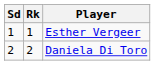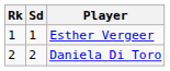 <table class="wikitable sortable">
 <tr>
+<th>Rk</th>
 <th>Sd</th>
-<th>Rk</th>
 <th>Player</th>
 </tr>
 <tr align=left>
 <td>1</td>
 <td>1</td>
 <td> <a href='#'>Esther Vergeer</a></td>
 </tr>
 <tr>
 <td>2</td>
 <td>2</td>
 <td> <a href='#'>Daniela Di Toro</a></td>
 </tr>
 </table>
